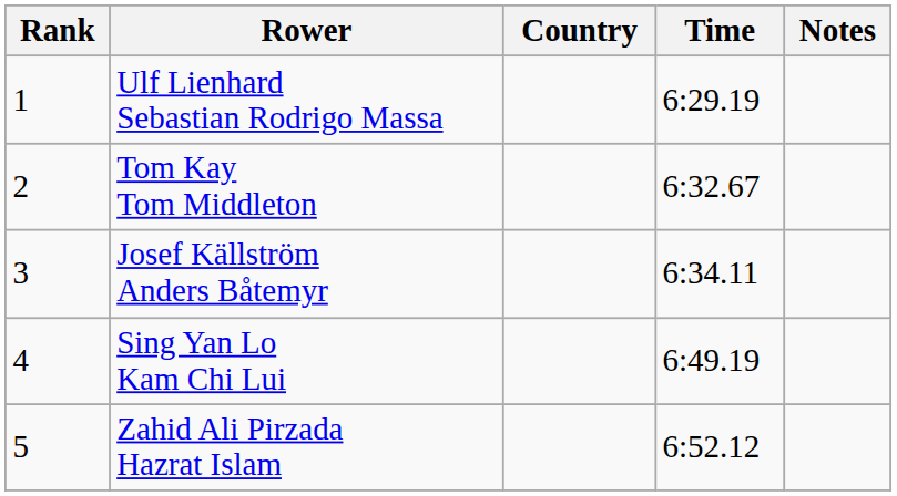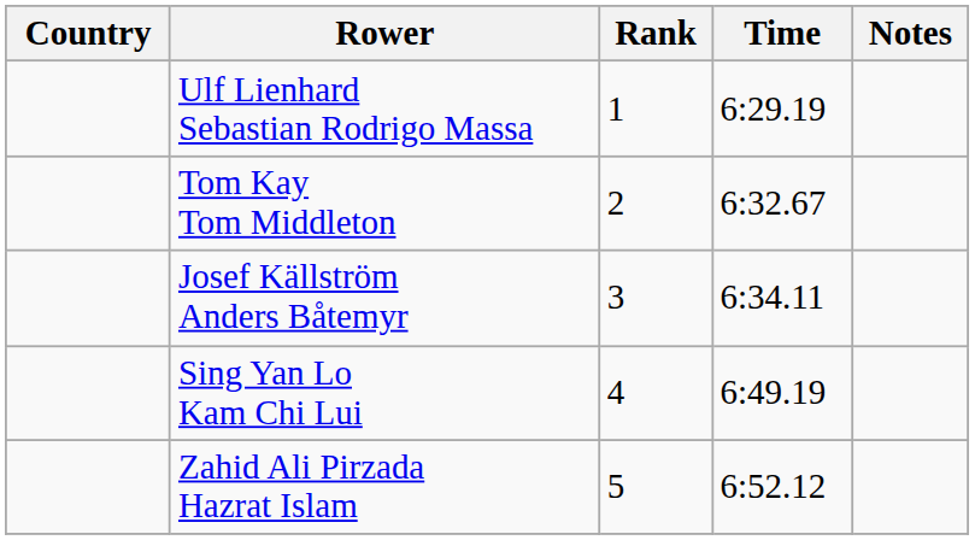 <table class="wikitable sortable" width=50%>
 <tr>
+<th>Country</th>
+<th>Rower</th>
 <th>Rank</th>
-<th>Rower</th>
-<th>Country</th>
 <th>Time</th>
 <th>Notes</th>
 </tr>
 <tr>
+<td></td>
+<td><a href='#'>Ulf Lienhard</a><br><a href='#'>Sebastian Rodrigo Massa</a></td>
 <td>1</td>
-<td><a href='#'>Ulf Lienhard</a><br><a href='#'>Sebastian Rodrigo Massa</a></td>
-<td></td>
 <td>6:29.19</td>
 <td></td>
 </tr>
 <tr>
+<td></td>
+<td><a href='#'>Tom Kay</a> <br><a href='#'>Tom Middleton</a></td>
 <td>2</td>
-<td><a href='#'>Tom Kay</a> <br><a href='#'>Tom Middleton</a></td>
-<td></td>
 <td>6:32.67</td>
 <td></td>
 </tr>
 <tr>
+<td></td>
+<td><a href='#'>Josef Källström</a> <br> <a href='#'>Anders Båtemyr</a></td>
 <td>3</td>
-<td><a href='#'>Josef Källström</a> <br> <a href='#'>Anders Båtemyr</a></td>
-<td></td>
 <td>6:34.11</td>
 <td></td>
 </tr>
 <tr>
+<td></td>
+<td><a href='#'>Sing Yan Lo</a><br><a href='#'>Kam Chi Lui</a></td>
 <td>4</td>
-<td><a href='#'>Sing Yan Lo</a><br><a href='#'>Kam Chi Lui</a></td>
-<td></td>
 <td>6:49.19</td>
 <td></td>
 </tr>
 <tr>
+<td></td>
+<td><a href='#'>Zahid Ali Pirzada</a> <br> <a href='#'>Hazrat Islam</a></td>
 <td>5</td>
-<td><a href='#'>Zahid Ali Pirzada</a> <br> <a href='#'>Hazrat Islam</a></td>
-<td></td>
 <td>6:52.12</td>
 <td></td>
 </tr>
 </table>
